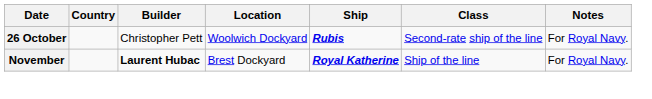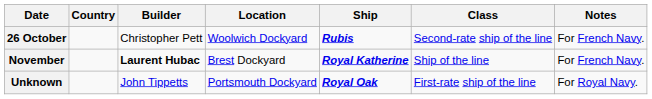 <table class="wikitable sortable" style="font-size:1.00em; line-height:1.5em;">
 <tr>
 <th>Date</th>
 <th>Country</th>
 <th>Builder</th>
 <th>Location</th>
 <th>Ship</th>
 <th>Class</th>
 <th>Notes</th>
 </tr>
 <tr>
 <th>26 October</th>
 <td></td>
 <td>Christopher Pett</td>
 <td><a href='#'>Woolwich Dockyard</a></td>
 <td><strong><em><a href='#'>Rubis</a></em></strong></td>
 <td><a href='#'>Second-rate</a> <a href='#'>ship of the line</a></td>
-<td>For <a href='#'>Royal Navy</a>.</td>
+<td>For <a href='#'>French Navy</a>.</td>
 </tr>
 <tr>
 <th>November</th>
 <td></td>
 <td><strong>Laurent Hubac</strong></td>
 <td><a href='#'>Brest</a> Dockyard</td>
 <td><strong><a href='#'><em>Royal Katherine</em></a></strong></td>
 <td><a href='#'>Ship of the line</a></td>
+<td>For <a href='#'>French Navy</a>.</td>
+</tr>
+<tr>
+<th>Unknown</th>
+<td></td>
+<td><a href='#'>John Tippetts</a></td>
+<td><a href='#'>Portsmouth Dockyard</a></td>
+<td><strong><a href='#'><em>Royal Oak</em></a></strong></td>
+<td><a href='#'>First-rate</a> <a href='#'>ship of the line</a></td>
 <td>For <a href='#'>Royal Navy</a>.</td>
 </tr>
 </table>
